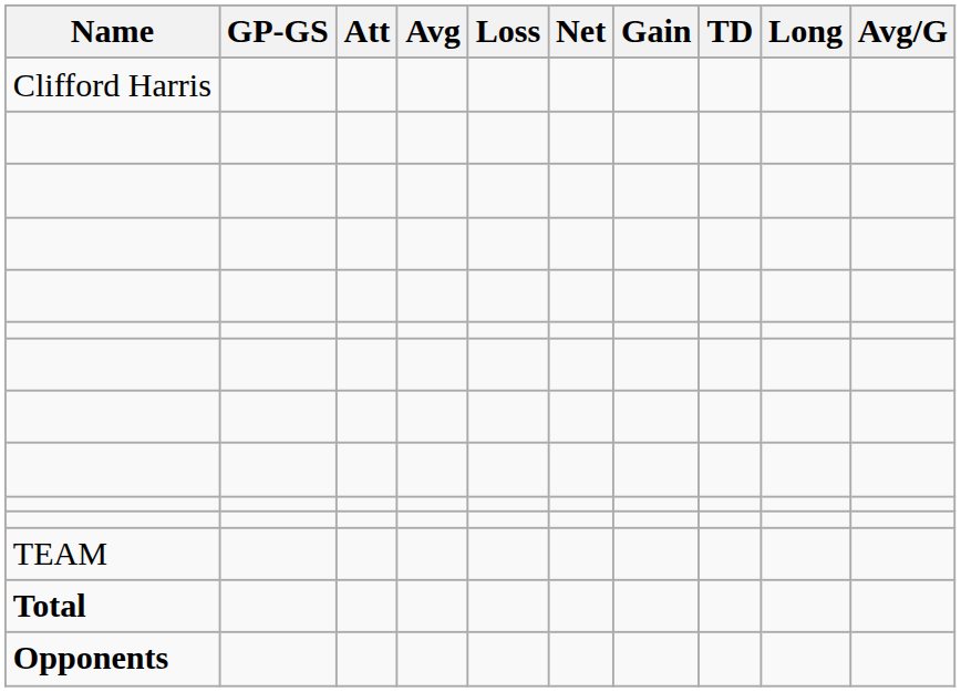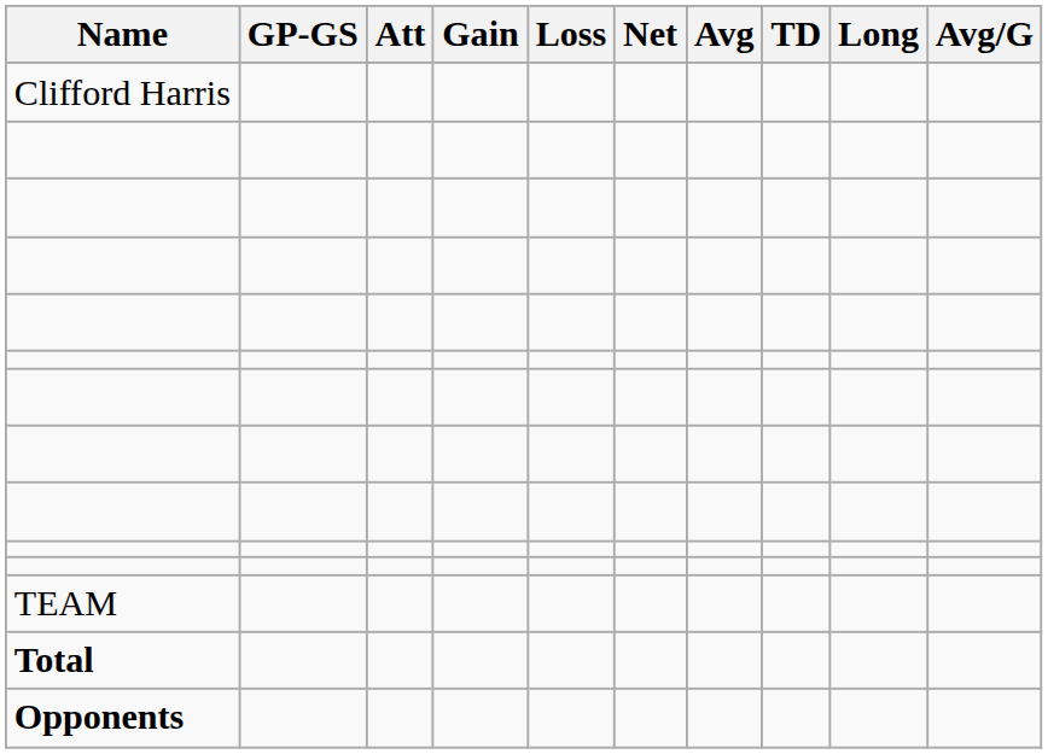 <table class="wikitable" style="white-space:nowrap;">
 <tr>
 <th>Name</th>
 <th>GP-GS</th>
 <th>Att</th>
-<th>Avg</th>
+<th>Gain</th>
 <th>Loss</th>
 <th>Net</th>
-<th>Gain</th>
+<th>Avg</th>
 <th>TD</th>
 <th>Long</th>
 <th>Avg/G</th>
 </tr>
 <tr>
 <td>Clifford Harris</td>
 <td></td>
 <td></td>
 <td></td>
 <td></td>
 <td></td>
 <td></td>
 <td></td>
 <td></td>
 <td></td>
 </tr>
 <tr>
 <td></td>
 <td></td>
 <td></td>
 <td></td>
 <td></td>
 <td></td>
 <td></td>
 <td></td>
 <td></td>
 <td> </td>
 </tr>
 <tr>
 <td></td>
 <td></td>
 <td></td>
 <td></td>
 <td></td>
 <td></td>
 <td></td>
 <td></td>
 <td></td>
 <td> </td>
 </tr>
 <tr>
 <td></td>
 <td></td>
 <td></td>
 <td></td>
 <td></td>
 <td></td>
 <td></td>
 <td></td>
 <td></td>
 <td> </td>
 </tr>
 <tr>
 <td></td>
 <td></td>
 <td></td>
 <td></td>
 <td></td>
 <td></td>
 <td></td>
 <td></td>
 <td></td>
 <td> </td>
 </tr>
 <tr>
 <td></td>
 <td></td>
 <td></td>
 <td></td>
 <td></td>
 <td></td>
 <td></td>
 <td></td>
 <td></td>
 <td></td>
 </tr>
 <tr>
 <td> </td>
 <td></td>
 <td></td>
 <td></td>
 <td></td>
 <td></td>
 <td></td>
 <td></td>
 <td></td>
 <td> </td>
 </tr>
 <tr>
 <td> </td>
 <td></td>
 <td></td>
 <td></td>
 <td></td>
 <td></td>
 <td></td>
 <td></td>
 <td></td>
 <td> </td>
 </tr>
 <tr>
 <td></td>
 <td></td>
 <td></td>
 <td></td>
 <td></td>
 <td></td>
 <td></td>
 <td></td>
 <td></td>
 <td> </td>
 </tr>
 <tr>
 <td></td>
 <td></td>
 <td></td>
 <td></td>
 <td></td>
 <td></td>
 <td></td>
 <td></td>
 <td></td>
 <td></td>
 </tr>
 <tr>
 <td></td>
 <td></td>
 <td></td>
 <td></td>
 <td></td>
 <td></td>
 <td></td>
 <td></td>
 <td></td>
 <td></td>
 </tr>
 <tr>
 <td>TEAM</td>
 <td></td>
 <td></td>
 <td></td>
 <td></td>
 <td></td>
 <td></td>
 <td></td>
 <td></td>
 <td></td>
 </tr>
 <tr>
 <td><strong>Total</strong></td>
 <td></td>
 <td></td>
 <td></td>
 <td></td>
 <td></td>
 <td></td>
 <td></td>
 <td></td>
 <td> </td>
 </tr>
 <tr>
 <td><strong>Opponents</strong></td>
 <td></td>
 <td></td>
 <td></td>
 <td></td>
 <td></td>
 <td></td>
 <td></td>
 <td></td>
 <td></td>
 </tr>
 </table>
